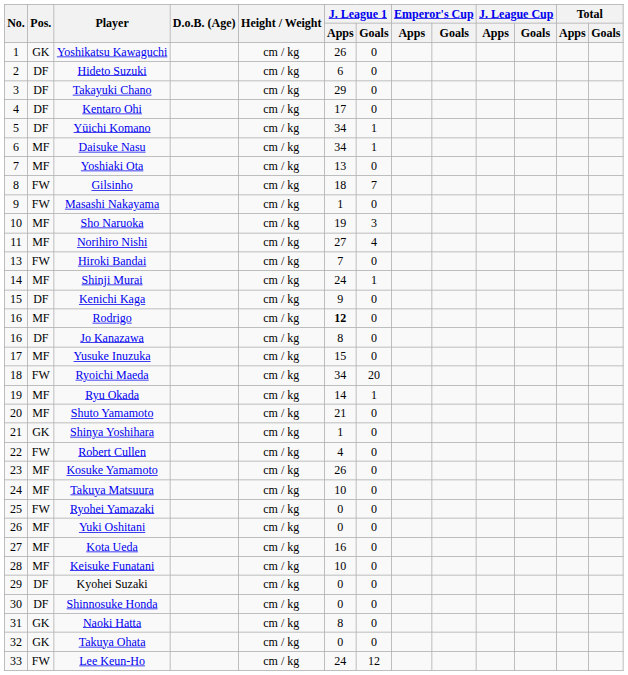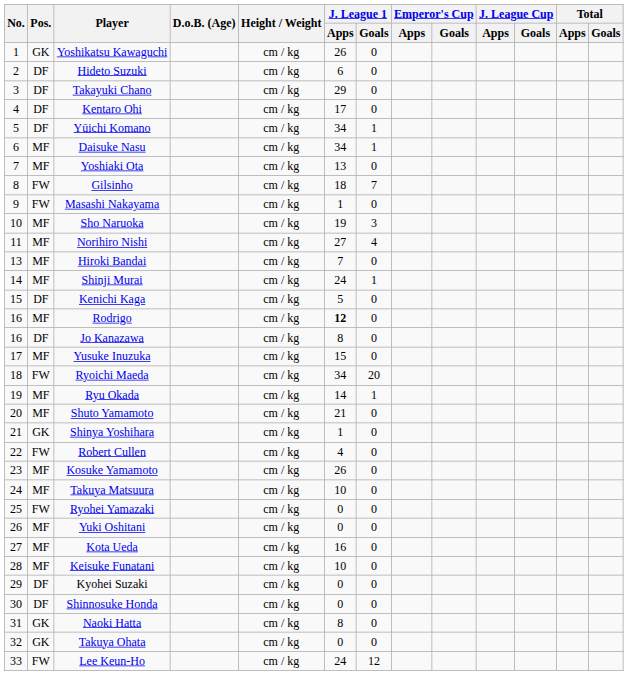 <table class="wikitable" style="text-align:center;">
 <tr>
 <th rowspan="2">No.</th>
 <th rowspan="2">Pos.</th>
 <th rowspan="2">Player</th>
 <th rowspan="2">D.o.B. (Age)</th>
 <th rowspan="2">Height / Weight</th>
 <th colspan="2"><a href='#'>J. League 1</a></th>
 <th colspan="2"><a href='#'>Emperor's Cup</a></th>
 <th colspan="2"><a href='#'>J. League Cup</a></th>
 <th colspan="2">Total</th>
 </tr>
 <tr>
 <th>Apps</th>
 <th>Goals</th>
 <th>Apps</th>
 <th>Goals</th>
 <th>Apps</th>
 <th>Goals</th>
 <th>Apps</th>
 <th>Goals</th>
 </tr>
 <tr>
 <td>1</td>
 <td>GK</td>
 <td><a href='#'>Yoshikatsu Kawaguchi</a></td>
 <td></td>
 <td>cm / kg</td>
 <td>26</td>
 <td>0</td>
 <td></td>
 <td></td>
 <td></td>
 <td></td>
 <td></td>
 <td></td>
 </tr>
 <tr>
 <td>2</td>
 <td>DF</td>
 <td><a href='#'>Hideto Suzuki</a></td>
 <td></td>
 <td>cm / kg</td>
 <td>6</td>
 <td>0</td>
 <td></td>
 <td></td>
 <td></td>
 <td></td>
 <td></td>
 <td></td>
 </tr>
 <tr>
 <td>3</td>
 <td>DF</td>
 <td><a href='#'>Takayuki Chano</a></td>
 <td></td>
 <td>cm / kg</td>
 <td>29</td>
 <td>0</td>
 <td></td>
 <td></td>
 <td></td>
 <td></td>
 <td></td>
 <td></td>
 </tr>
 <tr>
 <td>4</td>
 <td>DF</td>
 <td><a href='#'>Kentaro Ohi</a></td>
 <td></td>
 <td>cm / kg</td>
 <td>17</td>
 <td>0</td>
 <td></td>
 <td></td>
 <td></td>
 <td></td>
 <td></td>
 <td></td>
 </tr>
 <tr>
 <td>5</td>
 <td>DF</td>
 <td><a href='#'>Yūichi Komano</a></td>
 <td></td>
 <td>cm / kg</td>
 <td>34</td>
 <td>1</td>
 <td></td>
 <td></td>
 <td></td>
 <td></td>
 <td></td>
 <td></td>
 </tr>
 <tr>
 <td>6</td>
 <td>MF</td>
 <td><a href='#'>Daisuke Nasu</a></td>
 <td></td>
 <td>cm / kg</td>
 <td>34</td>
 <td>1</td>
 <td></td>
 <td></td>
 <td></td>
 <td></td>
 <td></td>
 <td></td>
 </tr>
 <tr>
 <td>7</td>
 <td>MF</td>
 <td><a href='#'>Yoshiaki Ota</a></td>
 <td></td>
 <td>cm / kg</td>
 <td>13</td>
 <td>0</td>
 <td></td>
 <td></td>
 <td></td>
 <td></td>
 <td></td>
 <td></td>
 </tr>
 <tr>
 <td>8</td>
 <td>FW</td>
 <td><a href='#'>Gilsinho</a></td>
 <td></td>
 <td>cm / kg</td>
 <td>18</td>
 <td>7</td>
 <td></td>
 <td></td>
 <td></td>
 <td></td>
 <td></td>
 <td></td>
 </tr>
 <tr>
 <td>9</td>
 <td>FW</td>
 <td><a href='#'>Masashi Nakayama</a></td>
 <td></td>
 <td>cm / kg</td>
 <td>1</td>
 <td>0</td>
 <td></td>
 <td></td>
 <td></td>
 <td></td>
 <td></td>
 <td></td>
 </tr>
 <tr>
 <td>10</td>
 <td>MF</td>
 <td><a href='#'>Sho Naruoka</a></td>
 <td></td>
 <td>cm / kg</td>
 <td>19</td>
 <td>3</td>
 <td></td>
 <td></td>
 <td></td>
 <td></td>
 <td></td>
 <td></td>
 </tr>
 <tr>
 <td>11</td>
 <td>MF</td>
 <td><a href='#'>Norihiro Nishi</a></td>
 <td></td>
 <td>cm / kg</td>
 <td>27</td>
 <td>4</td>
 <td></td>
 <td></td>
 <td></td>
 <td></td>
 <td></td>
 <td></td>
 </tr>
 <tr>
 <td>13</td>
-<td>FW</td>
+<td>MF</td>
 <td><a href='#'>Hiroki Bandai</a></td>
 <td></td>
 <td>cm / kg</td>
 <td>7</td>
 <td>0</td>
 <td></td>
 <td></td>
 <td></td>
 <td></td>
 <td></td>
 <td></td>
 </tr>
 <tr>
 <td>14</td>
 <td>MF</td>
 <td><a href='#'>Shinji Murai</a></td>
 <td></td>
 <td>cm / kg</td>
 <td>24</td>
 <td>1</td>
 <td></td>
 <td></td>
 <td></td>
 <td></td>
 <td></td>
 <td></td>
 </tr>
 <tr>
 <td>15</td>
 <td>DF</td>
 <td><a href='#'>Kenichi Kaga</a></td>
 <td></td>
 <td>cm / kg</td>
-<td>9</td>
+<td>5</td>
 <td>0</td>
 <td></td>
 <td></td>
 <td></td>
 <td></td>
 <td></td>
 <td></td>
 </tr>
 <tr>
 <td>16</td>
 <td>MF</td>
 <td><a href='#'>Rodrigo</a></td>
 <td></td>
 <td>cm / kg</td>
 <td><strong>12</strong></td>
 <td>0</td>
 <td></td>
 <td></td>
 <td></td>
 <td></td>
 <td></td>
 <td></td>
 </tr>
 <tr>
 <td>16</td>
 <td>DF</td>
 <td><a href='#'>Jo Kanazawa</a></td>
 <td></td>
 <td>cm / kg</td>
 <td>8</td>
 <td>0</td>
 <td></td>
 <td></td>
 <td></td>
 <td></td>
 <td></td>
 <td></td>
 </tr>
 <tr>
 <td>17</td>
 <td>MF</td>
 <td><a href='#'>Yusuke Inuzuka</a></td>
 <td></td>
 <td>cm / kg</td>
 <td>15</td>
 <td>0</td>
 <td></td>
 <td></td>
 <td></td>
 <td></td>
 <td></td>
 <td></td>
 </tr>
 <tr>
 <td>18</td>
 <td>FW</td>
 <td><a href='#'>Ryoichi Maeda</a></td>
 <td></td>
 <td>cm / kg</td>
 <td>34</td>
 <td>20</td>
 <td></td>
 <td></td>
 <td></td>
 <td></td>
 <td></td>
 <td></td>
 </tr>
 <tr>
 <td>19</td>
 <td>MF</td>
 <td><a href='#'>Ryu Okada</a></td>
 <td></td>
 <td>cm / kg</td>
 <td>14</td>
 <td>1</td>
 <td></td>
 <td></td>
 <td></td>
 <td></td>
 <td></td>
 <td></td>
 </tr>
 <tr>
 <td>20</td>
 <td>MF</td>
 <td><a href='#'>Shuto Yamamoto</a></td>
 <td></td>
 <td>cm / kg</td>
 <td>21</td>
 <td>0</td>
 <td></td>
 <td></td>
 <td></td>
 <td></td>
 <td></td>
 <td></td>
 </tr>
 <tr>
 <td>21</td>
 <td>GK</td>
 <td><a href='#'>Shinya Yoshihara</a></td>
 <td></td>
 <td>cm / kg</td>
 <td>1</td>
 <td>0</td>
 <td></td>
 <td></td>
 <td></td>
 <td></td>
 <td></td>
 <td></td>
 </tr>
 <tr>
 <td>22</td>
 <td>FW</td>
 <td><a href='#'>Robert Cullen</a></td>
 <td></td>
 <td>cm / kg</td>
 <td>4</td>
 <td>0</td>
 <td></td>
 <td></td>
 <td></td>
 <td></td>
 <td></td>
 <td></td>
 </tr>
 <tr>
 <td>23</td>
 <td>MF</td>
 <td><a href='#'>Kosuke Yamamoto</a></td>
 <td></td>
 <td>cm / kg</td>
 <td>26</td>
 <td>0</td>
 <td></td>
 <td></td>
 <td></td>
 <td></td>
 <td></td>
 <td></td>
 </tr>
 <tr>
 <td>24</td>
 <td>MF</td>
 <td><a href='#'>Takuya Matsuura</a></td>
 <td></td>
 <td>cm / kg</td>
 <td>10</td>
 <td>0</td>
 <td></td>
 <td></td>
 <td></td>
 <td></td>
 <td></td>
 <td></td>
 </tr>
 <tr>
 <td>25</td>
 <td>FW</td>
 <td><a href='#'>Ryohei Yamazaki</a></td>
 <td></td>
 <td>cm / kg</td>
 <td>0</td>
 <td>0</td>
 <td></td>
 <td></td>
 <td></td>
 <td></td>
 <td></td>
 <td></td>
 </tr>
 <tr>
 <td>26</td>
 <td>MF</td>
 <td><a href='#'>Yuki Oshitani</a></td>
 <td></td>
 <td>cm / kg</td>
 <td>0</td>
 <td>0</td>
 <td></td>
 <td></td>
 <td></td>
 <td></td>
 <td></td>
 <td></td>
 </tr>
 <tr>
 <td>27</td>
 <td>MF</td>
 <td><a href='#'>Kota Ueda</a></td>
 <td></td>
 <td>cm / kg</td>
 <td>16</td>
 <td>0</td>
 <td></td>
 <td></td>
 <td></td>
 <td></td>
 <td></td>
 <td></td>
 </tr>
 <tr>
 <td>28</td>
 <td>MF</td>
 <td><a href='#'>Keisuke Funatani</a></td>
 <td></td>
 <td>cm / kg</td>
 <td>10</td>
 <td>0</td>
 <td></td>
 <td></td>
 <td></td>
 <td></td>
 <td></td>
 <td></td>
 </tr>
 <tr>
 <td>29</td>
 <td>DF</td>
 <td>Kyohei Suzaki</td>
 <td></td>
 <td>cm / kg</td>
 <td>0</td>
 <td>0</td>
 <td></td>
 <td></td>
 <td></td>
 <td></td>
 <td></td>
 <td></td>
 </tr>
 <tr>
 <td>30</td>
 <td>DF</td>
 <td><a href='#'>Shinnosuke Honda</a></td>
 <td></td>
 <td>cm / kg</td>
 <td>0</td>
 <td>0</td>
 <td></td>
 <td></td>
 <td></td>
 <td></td>
 <td></td>
 <td></td>
 </tr>
 <tr>
 <td>31</td>
 <td>GK</td>
 <td><a href='#'>Naoki Hatta</a></td>
 <td></td>
 <td>cm / kg</td>
 <td>8</td>
 <td>0</td>
 <td></td>
 <td></td>
 <td></td>
 <td></td>
 <td></td>
 <td></td>
 </tr>
 <tr>
 <td>32</td>
 <td>GK</td>
 <td><a href='#'>Takuya Ohata</a></td>
 <td></td>
 <td>cm / kg</td>
 <td>0</td>
 <td>0</td>
 <td></td>
 <td></td>
 <td></td>
 <td></td>
 <td></td>
 <td></td>
 </tr>
 <tr>
 <td>33</td>
 <td>FW</td>
 <td><a href='#'>Lee Keun-Ho</a></td>
 <td></td>
 <td>cm / kg</td>
 <td>24</td>
 <td>12</td>
 <td></td>
 <td></td>
 <td></td>
 <td></td>
 <td></td>
 <td></td>
 </tr>
 </table>
